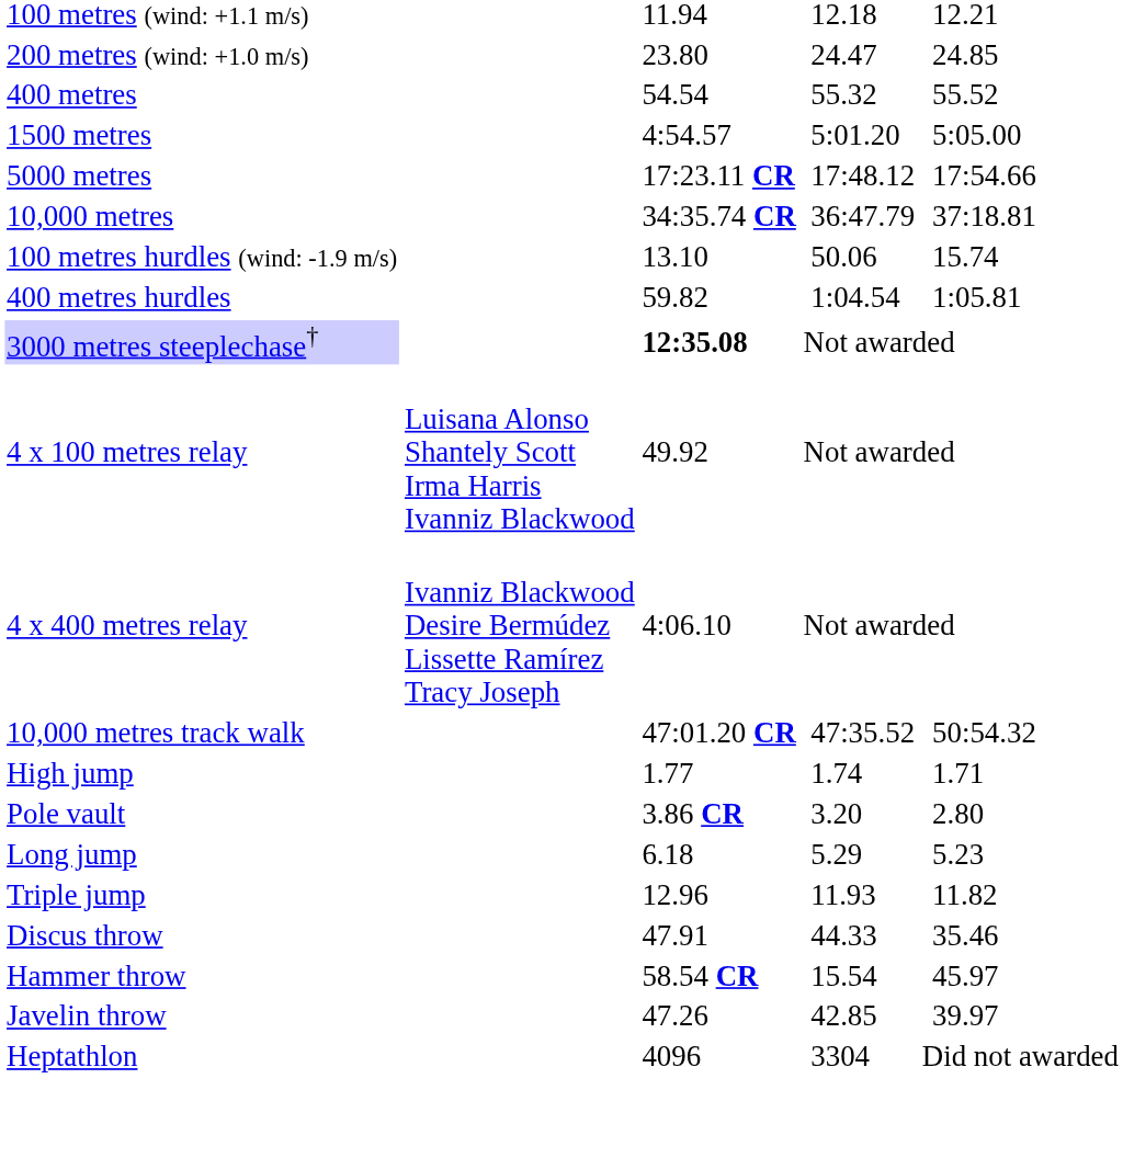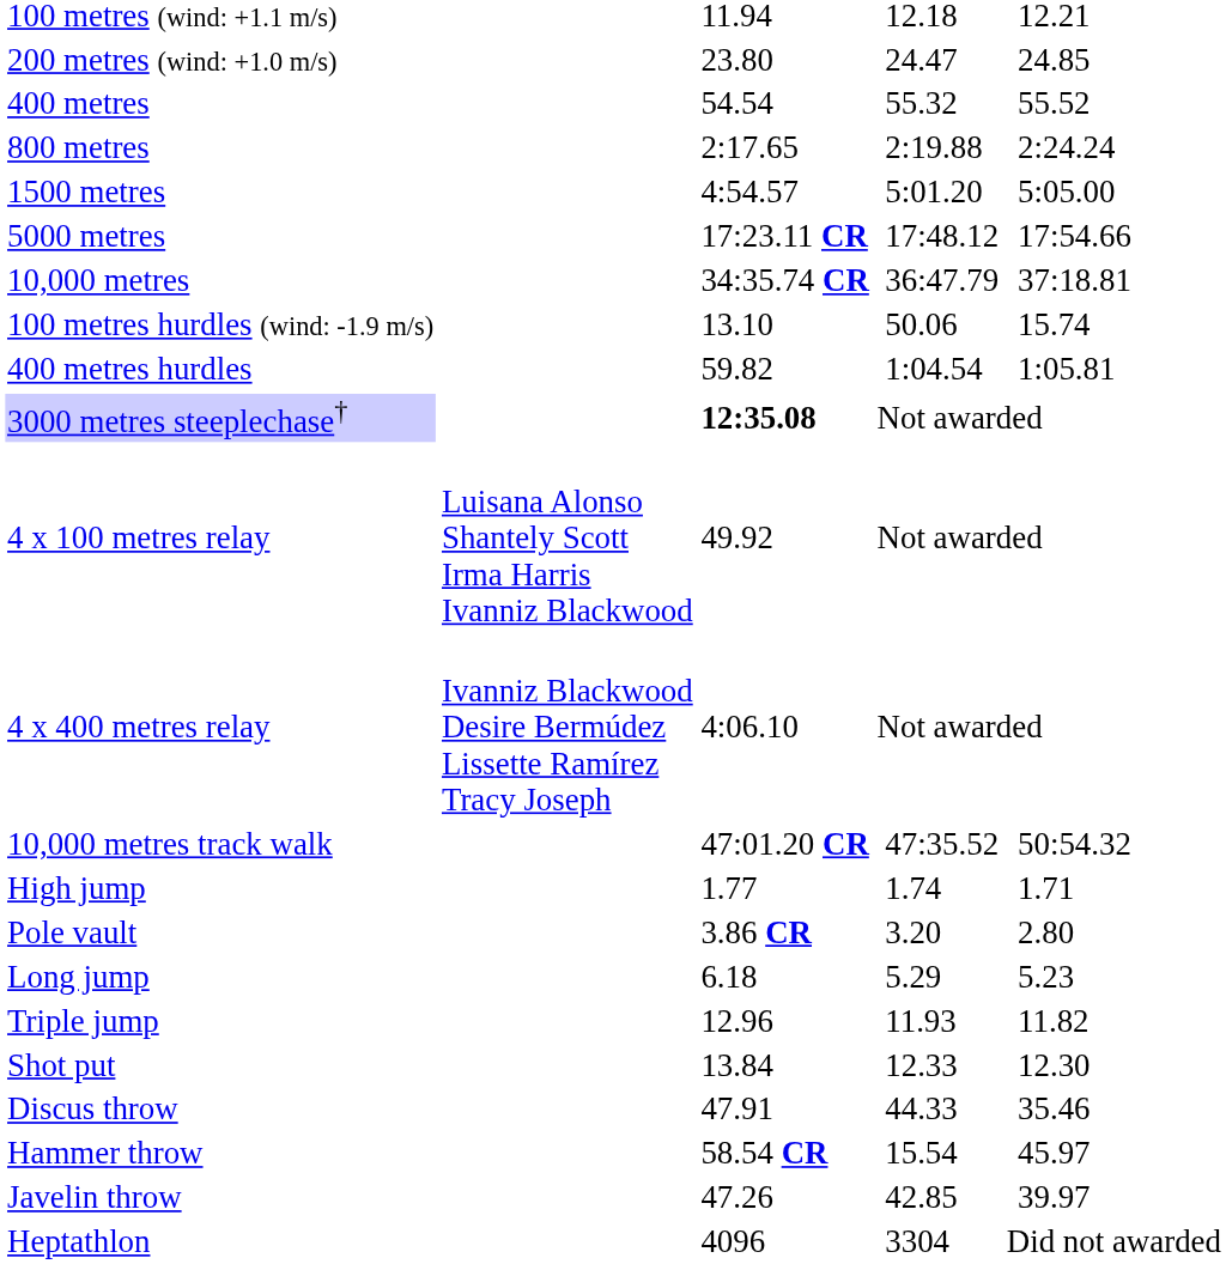 <table>
 <tr>
 <td><a href='#'>100 metres</a> <small>(wind: +1.1 m/s)</small></td>
 <td align=left></td>
 <td>11.94</td>
 <td align=left></td>
 <td>12.18</td>
 <td align=left></td>
 <td>12.21</td>
 </tr>
 <tr>
 <td><a href='#'>200 metres</a> <small>(wind: +1.0 m/s)</small></td>
 <td align=left></td>
 <td>23.80</td>
 <td align=left></td>
 <td>24.47</td>
 <td align=left></td>
 <td>24.85</td>
 </tr>
 <tr>
 <td><a href='#'>400 metres</a></td>
 <td align=left></td>
 <td>54.54</td>
 <td align=left></td>
 <td>55.32</td>
 <td align=left></td>
 <td>55.52</td>
+</tr>
+<tr>
+<td><a href='#'>800 metres</a></td>
+<td align=left></td>
+<td>2:17.65</td>
+<td align=left></td>
+<td>2:19.88</td>
+<td align=left></td>
+<td>2:24.24</td>
 </tr>
 <tr>
 <td><a href='#'>1500 metres</a></td>
 <td align=left></td>
 <td>4:54.57</td>
 <td align=left></td>
 <td>5:01.20</td>
 <td align=left></td>
 <td>5:05.00</td>
 </tr>
 <tr>
 <td><a href='#'>5000 metres</a></td>
 <td align=left></td>
 <td>17:23.11 <strong><a href='#'>CR</a></strong></td>
 <td align=left></td>
 <td>17:48.12</td>
 <td align=left></td>
 <td>17:54.66</td>
 </tr>
 <tr>
 <td><a href='#'>10,000 metres</a></td>
 <td align=left></td>
 <td>34:35.74 <strong><a href='#'>CR</a></strong></td>
 <td align=left></td>
 <td>36:47.79</td>
 <td align=left></td>
 <td>37:18.81</td>
 </tr>
 <tr>
 <td><a href='#'>100 metres hurdles</a> <small>(wind: -1.9 m/s)</small></td>
 <td align=left></td>
 <td>13.10</td>
 <td align=left></td>
 <td>50.06</td>
 <td align=left></td>
 <td>15.74</td>
 </tr>
 <tr>
 <td><a href='#'>400 metres hurdles</a></td>
 <td align=left></td>
 <td>59.82</td>
 <td align=left></td>
 <td>1:04.54</td>
 <td align=left></td>
 <td>1:05.81</td>
 </tr>
 <tr>
 <td style="background-color:#ccccff"><a href='#'>3000 metres steeplechase</a><sup>†</sup></td>
 <td align=left></td>
 <td><strong>12:35.08</strong></td>
 <td colspan=4>Not awarded</td>
 </tr>
 <tr>
 <td><a href='#'>4 x 100 metres relay</a></td>
 <td> <br> <a href='#'>Luisana Alonso</a> <br> <a href='#'>Shantely Scott</a> <br> <a href='#'>Irma Harris</a> <br> <a href='#'>Ivanniz Blackwood</a></td>
 <td>49.92</td>
 <td colspan=4>Not awarded</td>
 </tr>
 <tr>
 <td><a href='#'>4 x 400 metres relay</a></td>
 <td> <br> <a href='#'>Ivanniz Blackwood</a> <br> <a href='#'>Desire Bermúdez</a> <br> <a href='#'>Lissette Ramírez</a> <br> <a href='#'>Tracy Joseph</a></td>
 <td>4:06.10</td>
 <td colspan=4>Not awarded</td>
 </tr>
 <tr>
 <td><a href='#'>10,000 metres track walk</a></td>
 <td align=left></td>
 <td>47:01.20 <strong><a href='#'>CR</a></strong></td>
 <td align=left></td>
 <td>47:35.52</td>
 <td align=left></td>
 <td>50:54.32</td>
 </tr>
 <tr>
 <td><a href='#'>High jump</a></td>
 <td align=left></td>
 <td>1.77</td>
 <td align=left></td>
 <td>1.74</td>
 <td align=left></td>
 <td>1.71</td>
 </tr>
 <tr>
 <td><a href='#'>Pole vault</a></td>
 <td align=left></td>
 <td>3.86 <strong><a href='#'>CR</a></strong></td>
 <td align=left></td>
 <td>3.20</td>
 <td align=left></td>
 <td>2.80</td>
 </tr>
 <tr>
 <td><a href='#'>Long jump</a></td>
 <td align=left></td>
 <td>6.18</td>
 <td align=left></td>
 <td>5.29</td>
 <td align=left></td>
 <td>5.23</td>
 </tr>
 <tr>
 <td><a href='#'>Triple jump</a></td>
 <td align=left></td>
 <td>12.96</td>
 <td align=left></td>
 <td>11.93</td>
 <td align=left></td>
 <td>11.82</td>
 </tr>
 <tr>
+<td><a href='#'>Shot put</a></td>
+<td align=left></td>
+<td>13.84</td>
+<td align=left></td>
+<td>12.33</td>
+<td align=left></td>
+<td>12.30</td>
+</tr>
+<tr>
 <td><a href='#'>Discus throw</a></td>
 <td align=left></td>
 <td>47.91</td>
 <td align=left></td>
 <td>44.33</td>
 <td align=left></td>
 <td>35.46</td>
 </tr>
 <tr>
 <td><a href='#'>Hammer throw</a></td>
 <td align=left></td>
 <td>58.54 <strong><a href='#'>CR</a></strong></td>
 <td align=left></td>
 <td>15.54</td>
 <td align=left></td>
 <td>45.97</td>
 </tr>
 <tr>
 <td><a href='#'>Javelin throw</a></td>
 <td align=left></td>
 <td>47.26</td>
 <td align=left></td>
 <td>42.85</td>
 <td align=left></td>
 <td>39.97</td>
 </tr>
 <tr>
 <td><a href='#'>Heptathlon</a></td>
 <td align=left></td>
 <td>4096</td>
 <td align=left></td>
 <td>3304</td>
 <td colspan=2>Did not awarded</td>
 </tr>
 </table>
